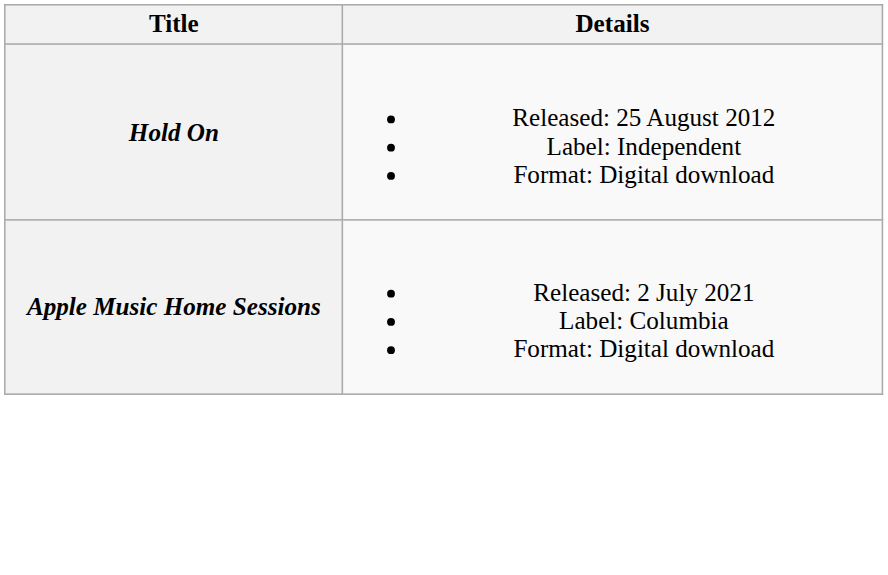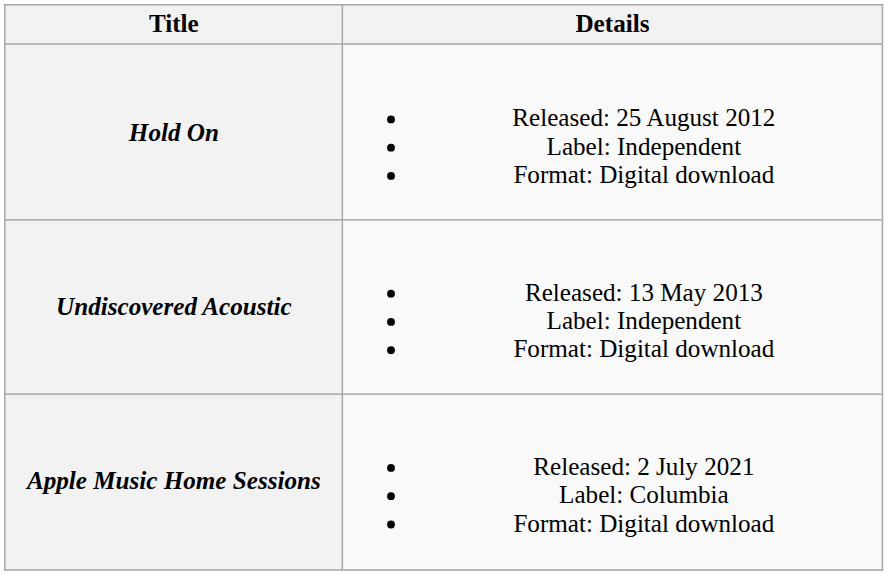 <table class="wikitable plainrowheaders" style="text-align:center;" border="1">
 <tr>
 <th scope="col" style="width:13em;">Title</th>
 <th scope="col" style="width:21em;">Details</th>
 </tr>
 <tr>
 <th scope="row"><em>Hold On</em></th>
 <td><br><ul><li>Released: 25 August 2012</li><li>Label: Independent</li><li>Format: Digital download</li></ul></td>
 </tr>
 <tr>
+<th scope="row"><em>Undiscovered Acoustic</em></th>
+<td><br><ul><li>Released: 13 May 2013</li><li>Label: Independent</li><li>Format: Digital download</li></ul></td>
+</tr>
+<tr>
 <th scope="row"><em>Apple Music Home Sessions</em></th>
 <td><br><ul><li>Released: 2 July 2021</li><li>Label: Columbia</li><li>Format: Digital download</li></ul></td>
 </tr>
 </table>
